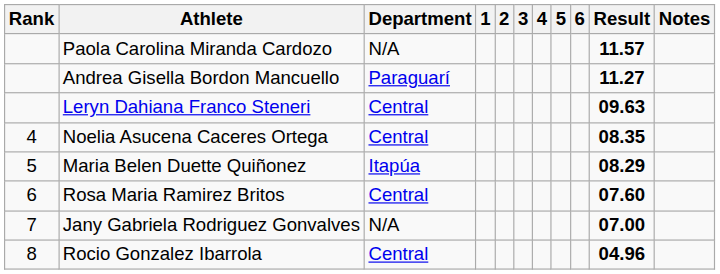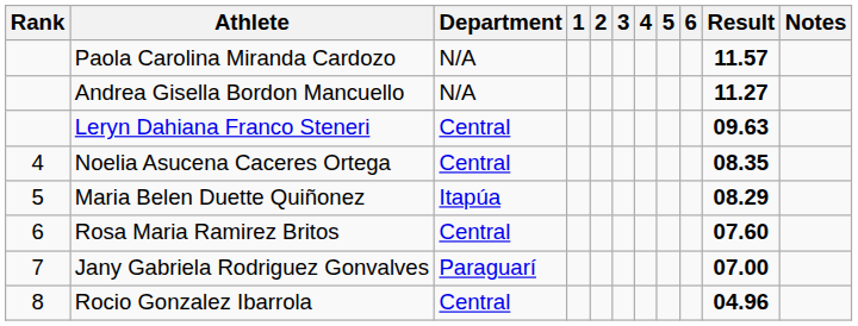 <table class="sortable wikitable" style="text-align:center">
 <tr>
 <th>Rank</th>
 <th>Athlete</th>
 <th>Department</th>
 <th>1</th>
 <th>2</th>
 <th>3</th>
 <th>4</th>
 <th>5</th>
 <th>6</th>
 <th>Result</th>
 <th>Notes</th>
 </tr>
 <tr>
 <td></td>
 <td align="left">Paola Carolina Miranda Cardozo</td>
 <td align="left">N/A</td>
 <td></td>
 <td></td>
 <td></td>
 <td></td>
 <td></td>
 <td></td>
 <td><strong>11.57</strong></td>
 <td></td>
 </tr>
 <tr>
 <td></td>
 <td align="left">Andrea Gisella Bordon Mancuello</td>
-<td align="left"><a href='#'>Paraguarí</a></td>
+<td align="left">N/A</td>
 <td></td>
 <td></td>
 <td></td>
 <td></td>
 <td></td>
 <td></td>
 <td><strong>11.27</strong></td>
 <td></td>
 </tr>
 <tr>
 <td></td>
 <td align="left"><a href='#'>Leryn Dahiana Franco Steneri</a></td>
 <td align="left"><a href='#'>Central</a></td>
 <td></td>
 <td></td>
 <td></td>
 <td></td>
 <td></td>
 <td></td>
 <td><strong>09.63</strong></td>
 <td></td>
 </tr>
 <tr>
 <td>4</td>
 <td align="left">Noelia Asucena Caceres Ortega</td>
 <td align="left"><a href='#'>Central</a></td>
 <td></td>
 <td></td>
 <td></td>
 <td></td>
 <td></td>
 <td></td>
 <td><strong>08.35</strong></td>
 <td></td>
 </tr>
 <tr>
 <td>5</td>
 <td align="left">Maria Belen Duette Quiñonez</td>
 <td align="left"><a href='#'>Itapúa</a></td>
 <td></td>
 <td></td>
 <td></td>
 <td></td>
 <td></td>
 <td></td>
 <td><strong>08.29</strong></td>
 <td></td>
 </tr>
 <tr>
 <td>6</td>
 <td align="left">Rosa Maria Ramirez Britos</td>
 <td align="left"><a href='#'>Central</a></td>
 <td></td>
 <td></td>
 <td></td>
 <td></td>
 <td></td>
 <td></td>
 <td><strong>07.60</strong></td>
 <td></td>
 </tr>
 <tr>
 <td>7</td>
 <td align="left">Jany Gabriela Rodriguez Gonvalves</td>
-<td align="left">N/A</td>
+<td align="left"><a href='#'>Paraguarí</a></td>
 <td></td>
 <td></td>
 <td></td>
 <td></td>
 <td></td>
 <td></td>
 <td><strong>07.00</strong></td>
 <td></td>
 </tr>
 <tr>
 <td>8</td>
 <td align="left">Rocio Gonzalez Ibarrola</td>
 <td align="left"><a href='#'>Central</a></td>
 <td></td>
 <td></td>
 <td></td>
 <td></td>
 <td></td>
 <td></td>
 <td><strong>04.96</strong></td>
 <td></td>
 </tr>
 </table>
